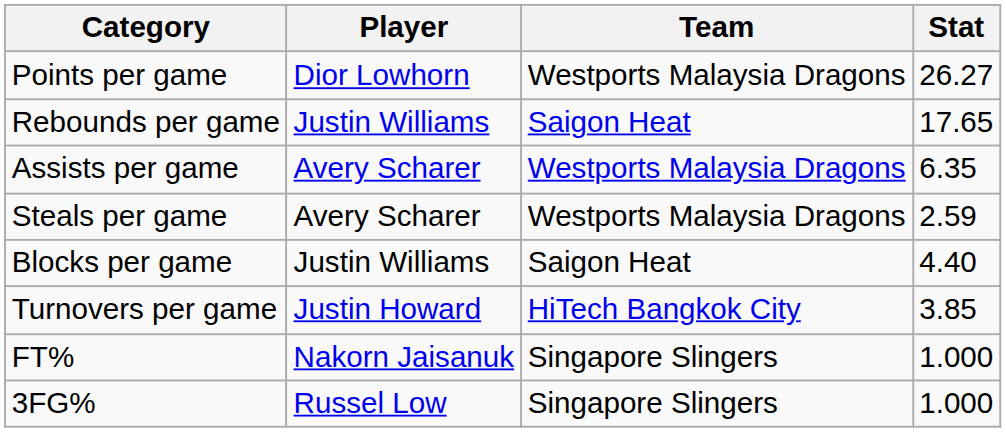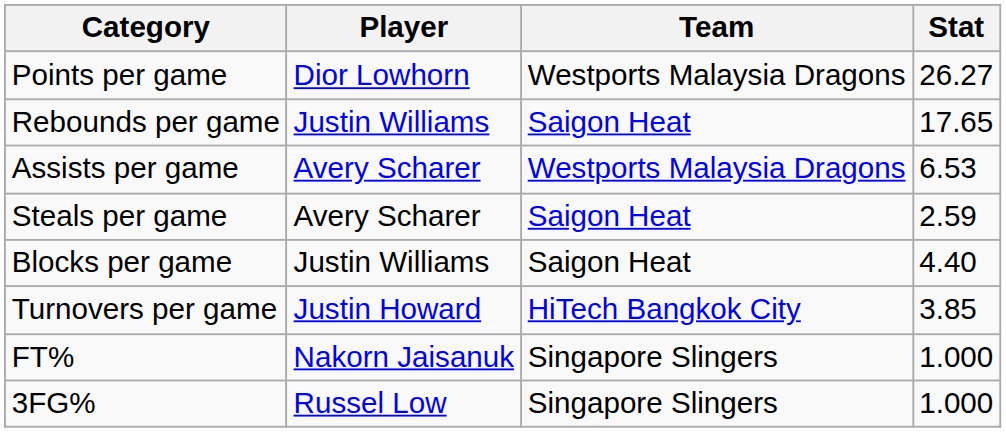 <table class=wikitable>
 <tr>
 <th>Category</th>
 <th>Player</th>
 <th>Team</th>
 <th>Stat</th>
 </tr>
 <tr>
 <td>Points per game</td>
 <td><a href='#'>Dior Lowhorn</a></td>
 <td>Westports Malaysia Dragons</td>
 <td>26.27</td>
 </tr>
 <tr>
 <td>Rebounds per game</td>
 <td><a href='#'>Justin Williams</a></td>
 <td><a href='#'>Saigon Heat</a></td>
 <td>17.65</td>
 </tr>
 <tr>
 <td>Assists per game</td>
 <td><a href='#'>Avery Scharer</a></td>
 <td><a href='#'>Westports Malaysia Dragons</a></td>
-<td>6.35</td>
+<td>6.53</td>
 </tr>
 <tr>
 <td>Steals per game</td>
 <td>Avery Scharer</td>
-<td>Westports Malaysia Dragons</td>
+<td><a href='#'>Saigon Heat</a></td>
 <td>2.59</td>
 </tr>
 <tr>
 <td>Blocks per game</td>
 <td>Justin Williams</td>
 <td>Saigon Heat</td>
 <td>4.40</td>
 </tr>
 <tr>
 <td>Turnovers per game</td>
 <td><a href='#'>Justin Howard</a></td>
 <td><a href='#'>HiTech Bangkok City</a></td>
 <td>3.85</td>
 </tr>
 <tr>
 <td>FT%</td>
 <td><a href='#'>Nakorn Jaisanuk</a></td>
 <td>Singapore Slingers</td>
 <td>1.000</td>
 </tr>
 <tr>
 <td>3FG%</td>
 <td><a href='#'>Russel Low</a></td>
 <td>Singapore Slingers</td>
 <td>1.000</td>
 </tr>
 </table>
